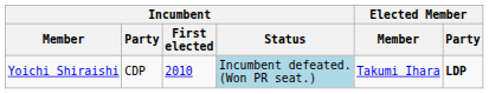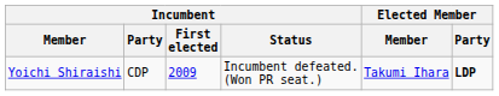 <table class="wikitable sortable">
 <tr>
 <th colspan=4>Incumbent</th>
 <th colspan=2>Elected Member</th>
 </tr>
 <tr>
 <th>Member</th>
 <th>Party</th>
 <th>First<br>elected</th>
 <th>Status</th>
 <th>Member</th>
 <th>Party</th>
 </tr>
 <tr>
 <td><a href='#'>Yoichi Shiraishi</a></td>
 <td>CDP</td>
-<td><a href='#'>2010</a></td>
-<td style="background: lightblue;">Incumbent defeated.<br>(Won PR seat.)</td>
+<td><a href='#'>2009</a></td>
+<td>Incumbent defeated.<br>(Won PR seat.)</td>
 <td><a href='#'>Takumi Ihara</a></td>
 <td><strong>LDP</strong></td>
 </tr>
 </table>
